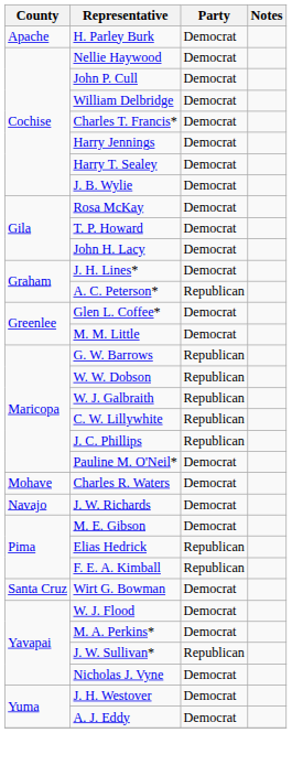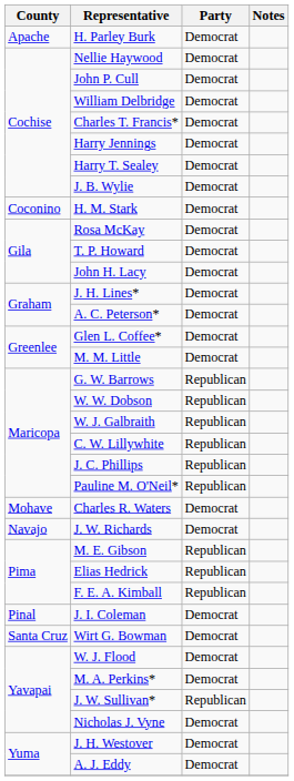 <table class=wikitable>
 <tr>
 <th>County</th>
 <th>Representative</th>
 <th>Party</th>
 <th>Notes</th>
 </tr>
 <tr>
 <td><a href='#'>Apache</a></td>
 <td><a href='#'>H. Parley Burk</a></td>
 <td>Democrat</td>
 <td></td>
 </tr>
 <tr>
 <td rowspan="7"><a href='#'>Cochise</a></td>
 <td><a href='#'>Nellie Haywood</a></td>
 <td>Democrat</td>
 <td></td>
 </tr>
 <tr>
 <td><a href='#'>John P. Cull</a></td>
 <td>Democrat</td>
 <td></td>
 </tr>
 <tr>
 <td><a href='#'>William Delbridge</a></td>
 <td>Democrat</td>
 <td></td>
 </tr>
 <tr>
 <td><a href='#'>Charles T. Francis</a>*</td>
 <td>Democrat</td>
 <td></td>
 </tr>
 <tr>
 <td><a href='#'>Harry Jennings</a></td>
 <td>Democrat</td>
 <td></td>
 </tr>
 <tr>
 <td><a href='#'>Harry T. Sealey</a></td>
 <td>Democrat</td>
 <td></td>
 </tr>
 <tr>
 <td><a href='#'>J. B. Wylie</a></td>
 <td>Democrat</td>
 <td></td>
 </tr>
 <tr>
+<td><a href='#'>Coconino</a></td>
+<td><a href='#'>H. M. Stark</a></td>
+<td>Democrat</td>
+<td></td>
+</tr>
+<tr>
 <td rowspan="3"><a href='#'>Gila</a></td>
 <td><a href='#'>Rosa McKay</a></td>
 <td>Democrat</td>
 <td></td>
 </tr>
 <tr>
 <td><a href='#'>T. P. Howard</a></td>
 <td>Democrat</td>
 <td></td>
 </tr>
 <tr>
 <td><a href='#'>John H. Lacy</a></td>
 <td>Democrat</td>
 <td></td>
 </tr>
 <tr>
 <td rowspan="2"><a href='#'>Graham</a></td>
 <td><a href='#'>J. H. Lines</a>*</td>
 <td>Democrat</td>
 <td></td>
 </tr>
 <tr>
 <td><a href='#'>A. C. Peterson</a>*</td>
-<td>Republican</td>
+<td>Democrat</td>
 <td></td>
 </tr>
 <tr>
 <td rowspan="2"><a href='#'>Greenlee</a></td>
 <td><a href='#'>Glen L. Coffee</a>*</td>
 <td>Democrat</td>
 <td></td>
 </tr>
 <tr>
 <td><a href='#'>M. M. Little</a></td>
 <td>Democrat</td>
 <td></td>
 </tr>
 <tr>
 <td rowspan="6"><a href='#'>Maricopa</a></td>
 <td><a href='#'>G. W. Barrows</a></td>
 <td>Republican</td>
 <td></td>
 </tr>
 <tr>
 <td><a href='#'>W. W. Dobson</a></td>
 <td>Republican</td>
 <td></td>
 </tr>
 <tr>
 <td><a href='#'>W. J. Galbraith</a></td>
 <td>Republican</td>
 <td></td>
 </tr>
 <tr>
 <td><a href='#'>C. W. Lillywhite</a></td>
 <td>Republican</td>
 <td></td>
 </tr>
 <tr>
 <td><a href='#'>J. C. Phillips</a></td>
 <td>Republican</td>
 <td></td>
 </tr>
 <tr>
 <td><a href='#'>Pauline M. O'Neil</a>*</td>
-<td>Democrat</td>
+<td>Republican</td>
 <td></td>
 </tr>
 <tr>
 <td><a href='#'>Mohave</a></td>
 <td><a href='#'>Charles R. Waters</a></td>
 <td>Democrat</td>
 <td></td>
 </tr>
 <tr>
 <td><a href='#'>Navajo</a></td>
 <td><a href='#'>J. W. Richards</a></td>
 <td>Democrat</td>
 <td></td>
 </tr>
 <tr>
 <td rowspan="3"><a href='#'>Pima</a></td>
 <td><a href='#'>M. E. Gibson</a></td>
-<td>Democrat</td>
+<td>Republican</td>
 <td></td>
 </tr>
 <tr>
 <td><a href='#'>Elias Hedrick</a></td>
 <td>Republican</td>
 <td></td>
 </tr>
 <tr>
 <td><a href='#'>F. E. A. Kimball</a></td>
 <td>Republican</td>
+<td></td>
+</tr>
+<tr>
+<td><a href='#'>Pinal</a></td>
+<td><a href='#'>J. I. Coleman</a></td>
+<td>Democrat</td>
 <td></td>
 </tr>
 <tr>
 <td><a href='#'>Santa Cruz</a></td>
 <td><a href='#'>Wirt G. Bowman</a></td>
 <td>Democrat</td>
 <td></td>
 </tr>
 <tr>
 <td rowspan="4"><a href='#'>Yavapai</a></td>
 <td><a href='#'>W. J. Flood</a></td>
 <td>Democrat</td>
 <td></td>
 </tr>
 <tr>
 <td><a href='#'>M. A. Perkins</a>*</td>
 <td>Democrat</td>
 <td></td>
 </tr>
 <tr>
 <td><a href='#'>J. W. Sullivan</a>*</td>
 <td>Republican</td>
 <td></td>
 </tr>
 <tr>
 <td><a href='#'>Nicholas J. Vyne</a></td>
 <td>Democrat</td>
 <td></td>
 </tr>
 <tr>
 <td rowspan="2"><a href='#'>Yuma</a></td>
 <td><a href='#'>J. H. Westover</a></td>
 <td>Democrat</td>
 <td></td>
 </tr>
 <tr>
 <td><a href='#'>A. J. Eddy</a></td>
 <td>Democrat</td>
 <td></td>
 </tr>
 <tr>
 </tr>
 </table>
